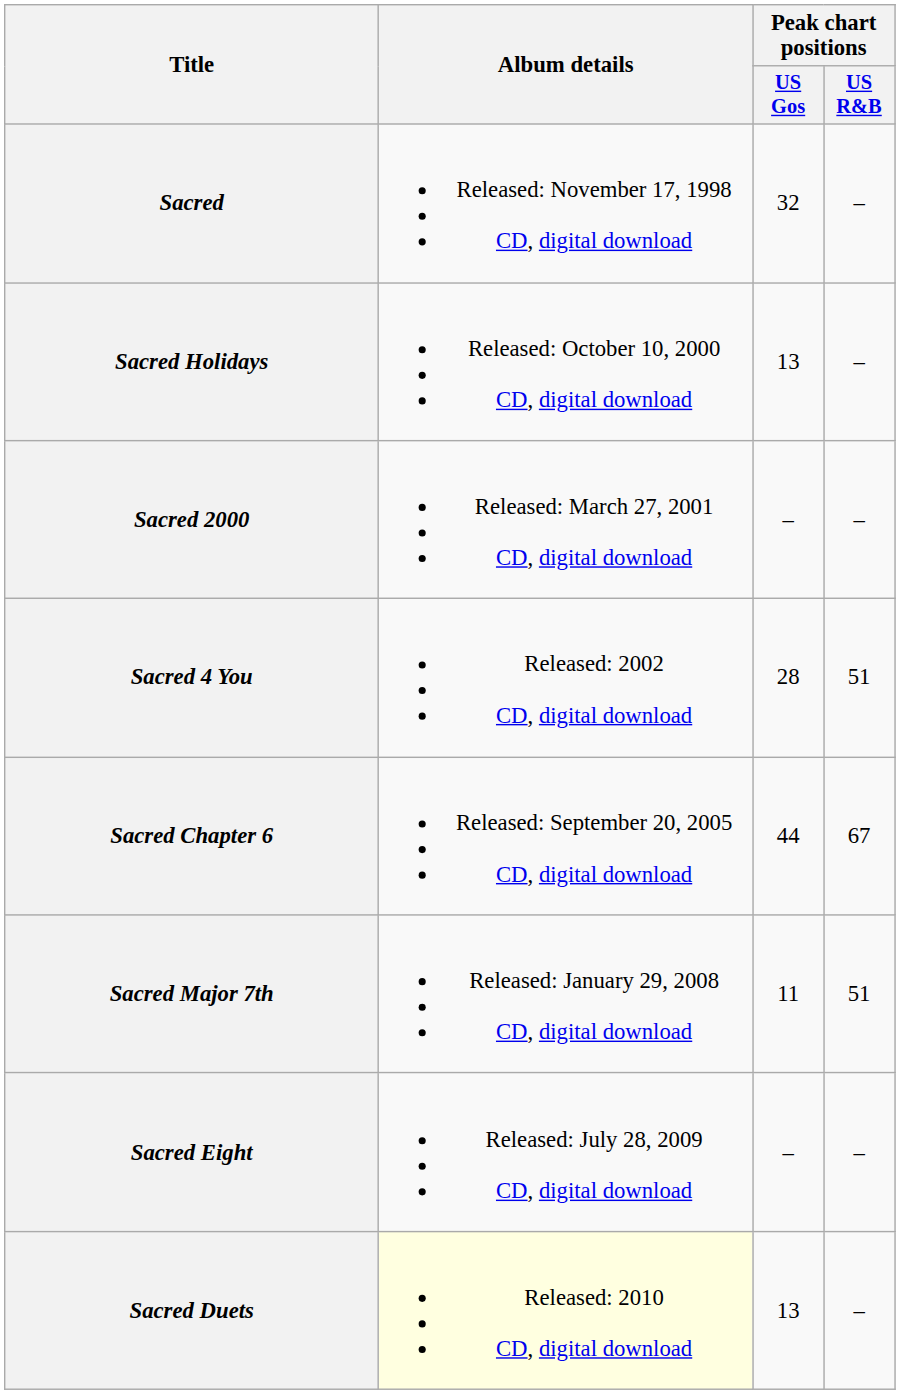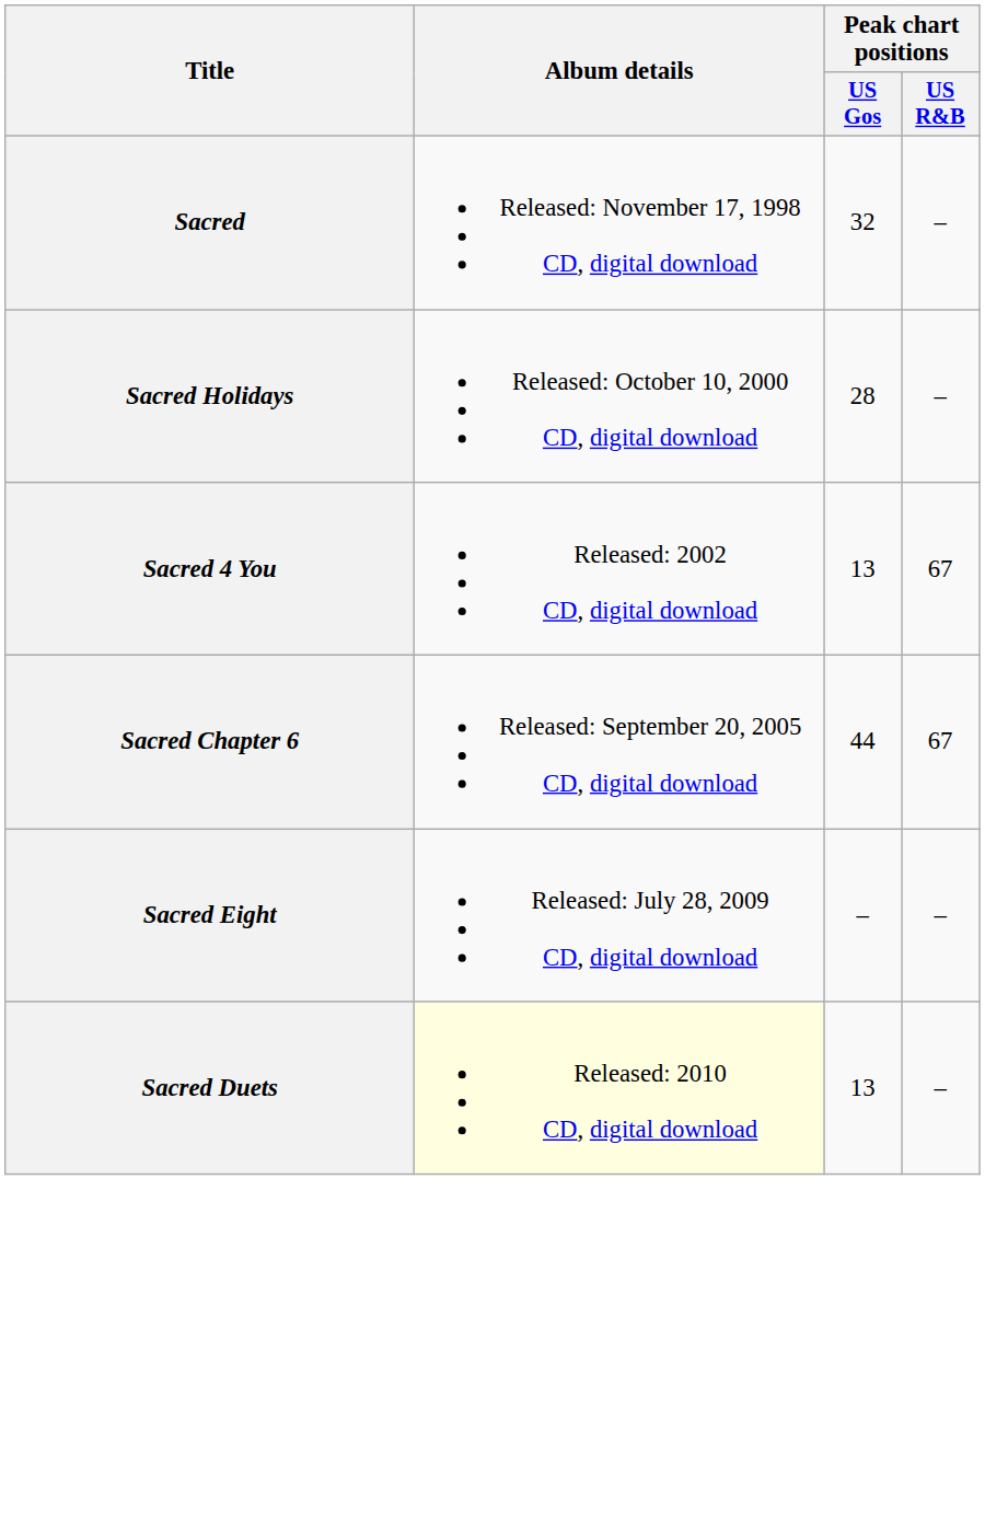 <table class="wikitable plainrowheaders" style="text-align:center;">
 <tr>
 <th scope="col" rowspan="2" style="width:16em;">Title</th>
 <th scope="col" rowspan="2" style="width:16em;">Album details</th>
 <th scope="col" colspan="2">Peak chart positions</th>
 </tr>
 <tr>
 <th style="width:3em; font-size:90%"><a href='#'>US<br>Gos</a></th>
 <th style="width:3em; font-size:90%"><a href='#'>US<br>R&B</a></th>
 </tr>
 <tr>
 <th scope="row"><em>Sacred</em></th>
 <td><br><ul><li>Released: November 17, 1998</li><li></li><li><a href='#'>CD</a>, <a href='#'>digital download</a></li></ul></td>
 <td>32</td>
 <td>–</td>
 </tr>
 <tr>
 <th scope="row"><em>Sacred Holidays</em></th>
 <td><br><ul><li>Released: October 10, 2000</li><li></li><li><a href='#'>CD</a>, <a href='#'>digital download</a></li></ul></td>
-<td>13</td>
-<td>–</td>
-</tr>
-<tr>
-<th scope="row"><em>Sacred 2000</em></th>
-<td><br><ul><li>Released: March 27, 2001</li><li></li><li><a href='#'>CD</a>, <a href='#'>digital download</a></li></ul></td>
-<td>–</td>
+<td>28</td>
 <td>–</td>
 </tr>
 <tr>
 <th scope="row"><em>Sacred 4 You</em></th>
 <td><br><ul><li>Released: 2002</li><li></li><li><a href='#'>CD</a>, <a href='#'>digital download</a></li></ul></td>
-<td>28</td>
-<td>51</td>
+<td>13</td>
+<td>67</td>
 </tr>
 <tr>
 <th scope="row"><em>Sacred Chapter 6</em></th>
 <td><br><ul><li>Released: September 20, 2005</li><li></li><li><a href='#'>CD</a>, <a href='#'>digital download</a></li></ul></td>
 <td>44</td>
 <td>67</td>
-</tr>
-<tr>
-<th scope="row"><em>Sacred Major 7th</em></th>
-<td><br><ul><li>Released: January 29, 2008</li><li></li><li><a href='#'>CD</a>, <a href='#'>digital download</a></li></ul></td>
-<td>11</td>
-<td>51</td>
 </tr>
 <tr>
 <th scope="row"><em>Sacred Eight</em></th>
 <td><br><ul><li>Released: July 28, 2009</li><li></li><li><a href='#'>CD</a>, <a href='#'>digital download</a></li></ul></td>
 <td>–</td>
 <td>–</td>
 </tr>
 <tr>
 <th scope="row"><em>Sacred Duets</em></th>
 <td style="background: lightyellow;"><br><ul><li>Released: 2010</li><li></li><li><a href='#'>CD</a>, <a href='#'>digital download</a></li></ul></td>
 <td>13</td>
 <td>–</td>
 </tr>
 </table>
